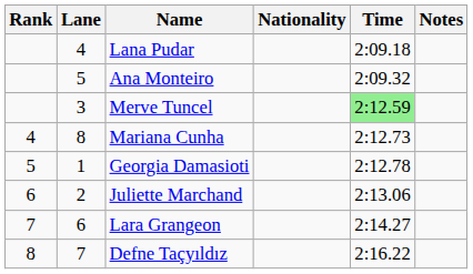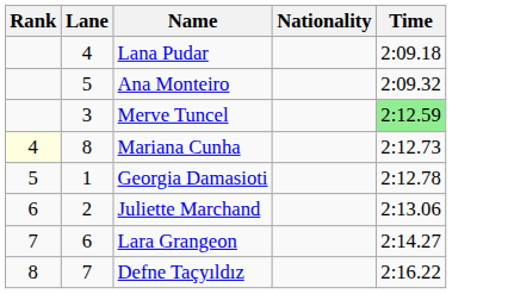 <table class="wikitable sortable" style="text-align:center">
 <tr>
 <th>Rank</th>
 <th>Lane</th>
 <th>Name</th>
 <th>Nationality</th>
 <th>Time</th>
-<th>Notes</th>
 </tr>
 <tr>
 <td></td>
 <td>4</td>
 <td align=left><a href='#'>Lana Pudar</a></td>
 <td align=left></td>
 <td>2:09.18</td>
-<td></td>
 </tr>
 <tr>
 <td></td>
 <td>5</td>
 <td align=left><a href='#'>Ana Monteiro</a></td>
 <td align=left></td>
 <td>2:09.32</td>
-<td></td>
 </tr>
 <tr>
 <td></td>
 <td>3</td>
 <td align=left><a href='#'>Merve Tuncel</a></td>
 <td align=left></td>
 <td style="background: lightgreen;">2:12.59</td>
-<td></td>
 </tr>
 <tr>
-<td>4</td>
+<td style="background: lightyellow;">4</td>
 <td>8</td>
 <td align=left><a href='#'>Mariana Cunha</a></td>
 <td align=left></td>
 <td>2:12.73</td>
-<td></td>
 </tr>
 <tr>
 <td>5</td>
 <td>1</td>
 <td align=left><a href='#'>Georgia Damasioti</a></td>
 <td align=left></td>
 <td>2:12.78</td>
-<td></td>
 </tr>
 <tr>
 <td>6</td>
 <td>2</td>
 <td align=left><a href='#'>Juliette Marchand</a></td>
 <td align=left></td>
 <td>2:13.06</td>
-<td></td>
 </tr>
 <tr>
 <td>7</td>
 <td>6</td>
 <td align=left><a href='#'>Lara Grangeon</a></td>
 <td align=left></td>
 <td>2:14.27</td>
-<td></td>
 </tr>
 <tr>
 <td>8</td>
 <td>7</td>
 <td align=left><a href='#'>Defne Taçyıldız</a></td>
 <td align=left></td>
 <td>2:16.22</td>
-<td></td>
 </tr>
 </table>
